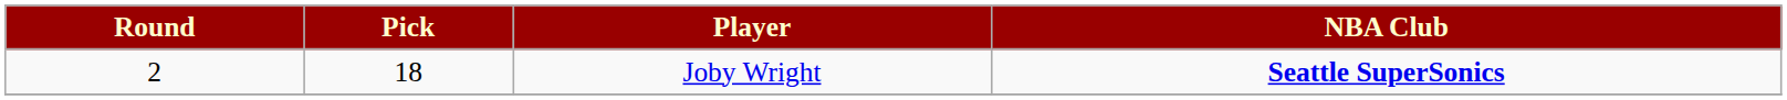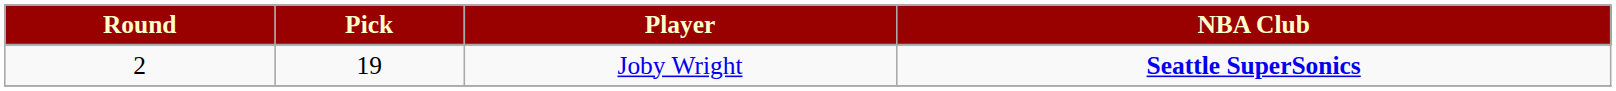 <table class="wikitable" width="80%">
 <tr align="center"  style="background:#990000;color:#FFFFCC;">
 <td><strong>Round</strong></td>
 <td><strong>Pick</strong></td>
 <td><strong>Player</strong></td>
 <td><strong>NBA Club</strong></td>
 </tr>
 <tr align="center" bgcolor="">
 <td>2</td>
-<td>18</td>
+<td>19</td>
 <td><a href='#'>Joby Wright</a></td>
 <td><strong><a href='#'>Seattle SuperSonics</a></strong></td>
 </tr>
 <tr align="center" bgcolor="">
 </tr>
 </table>
